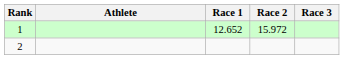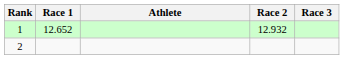 <table class=wikitable style="text-align:center">
 <tr>
 <th width=40>Rank</th>
+<th width=60>Race 1</th>
 <th width=250>Athlete</th>
-<th width=60>Race 1</th>
 <th width=60>Race 2</th>
 <th width=60>Race 3</th>
 </tr>
 <tr bgcolor=ccffcc>
 <td>1</td>
+<td>12.652</td>
 <td align=left></td>
-<td>12.652</td>
-<td>15.972</td>
+<td>12.932</td>
 <td></td>
 </tr>
 <tr>
 <td>2</td>
+<td></td>
 <td align=left></td>
-<td></td>
 <td></td>
 <td></td>
 </tr>
 </table>
